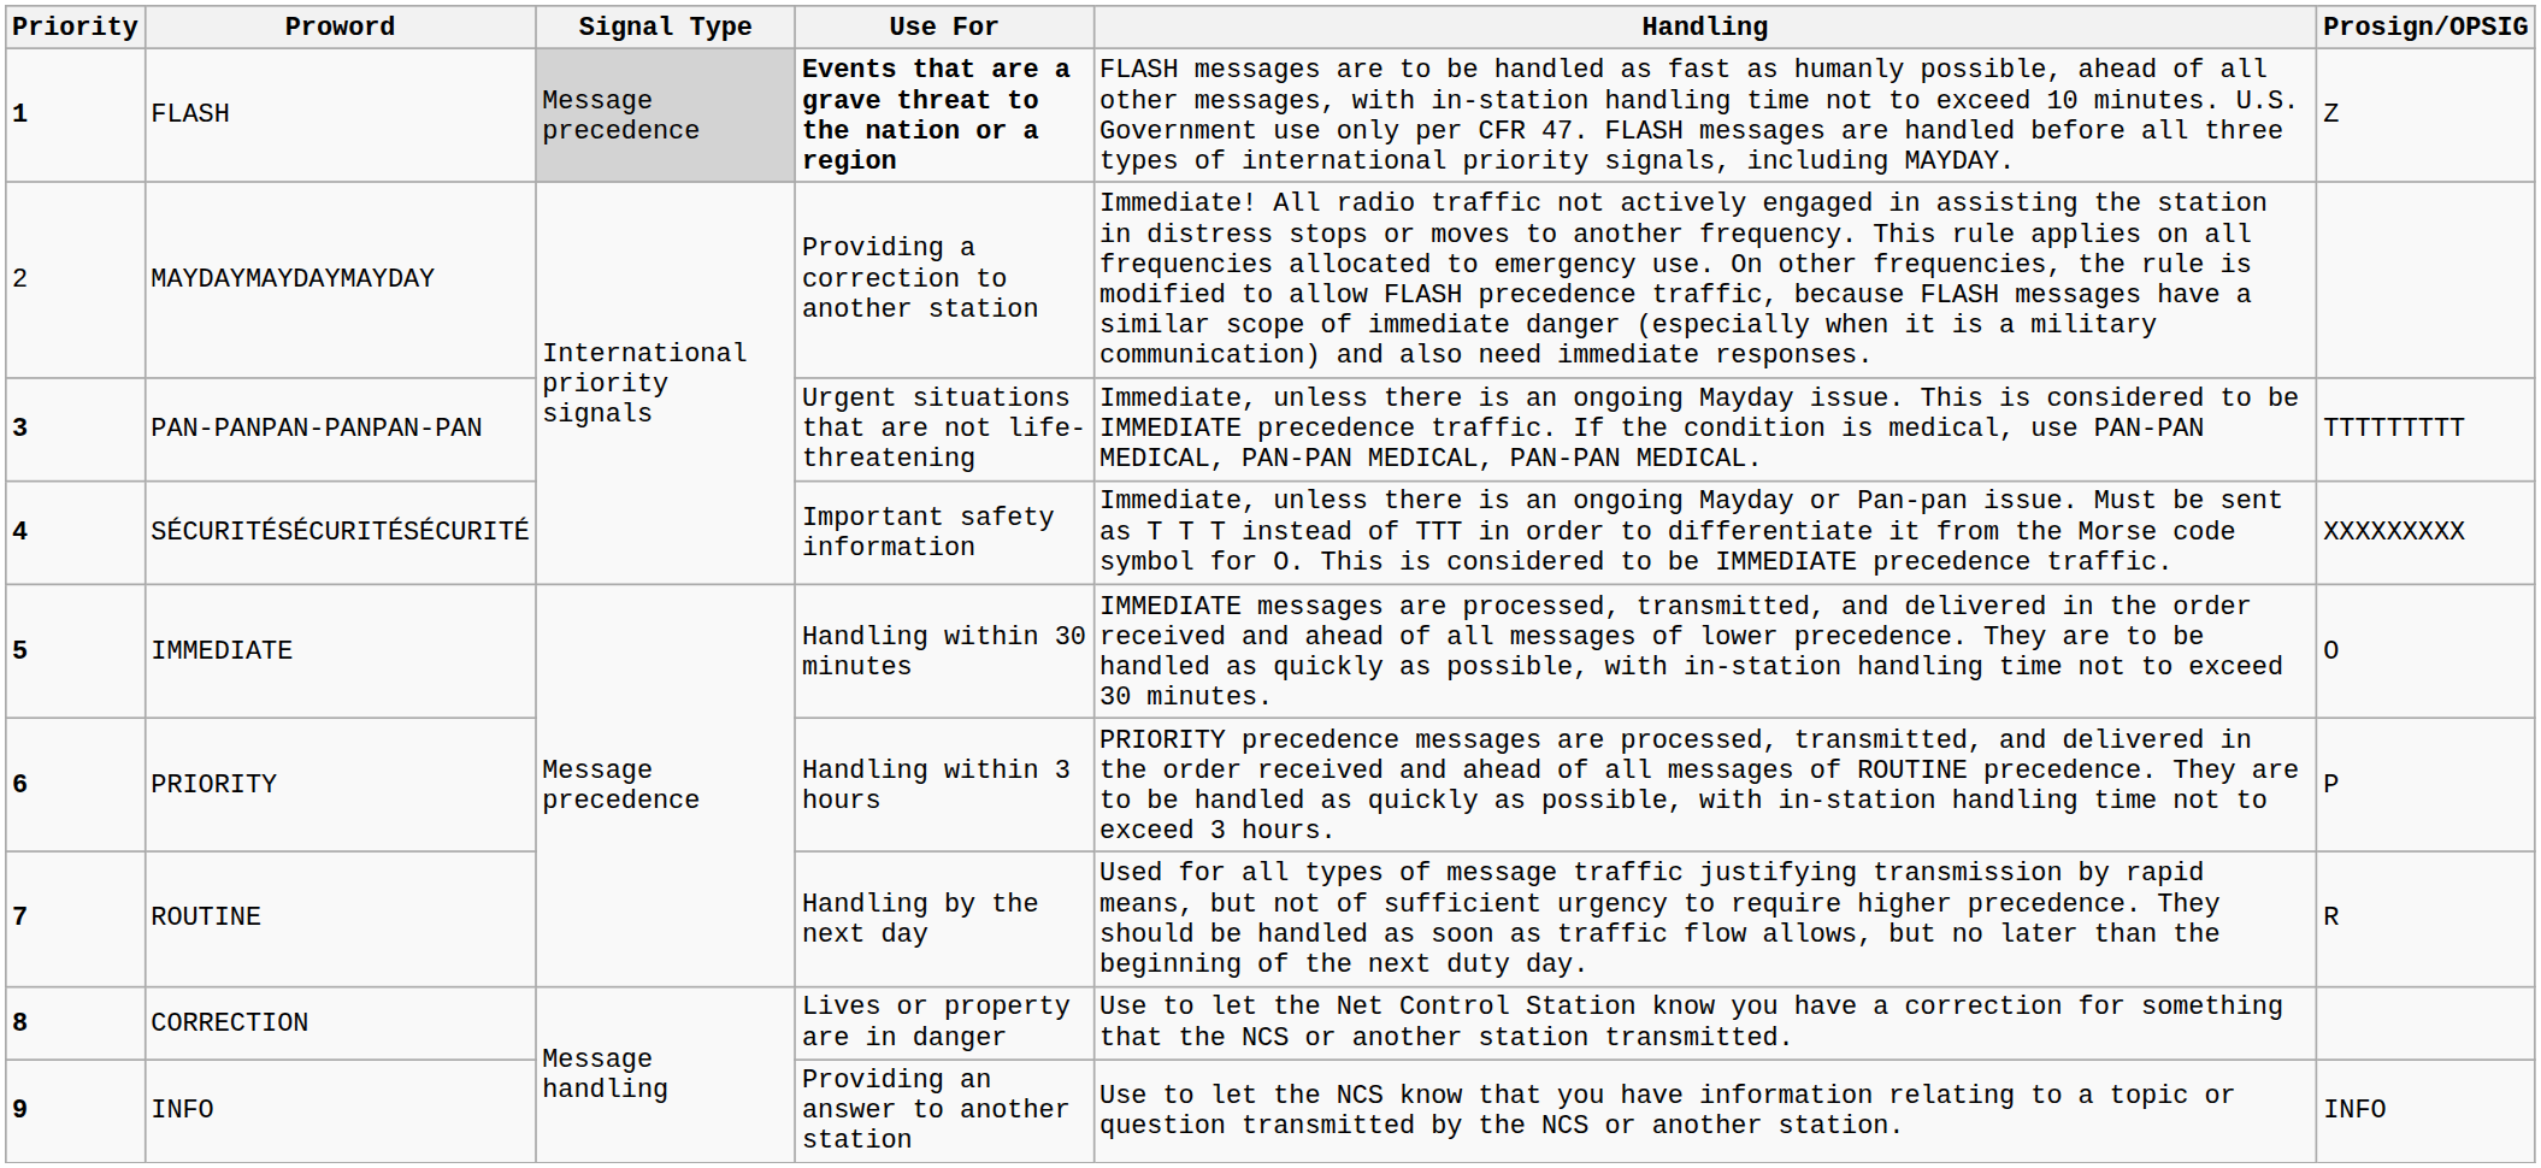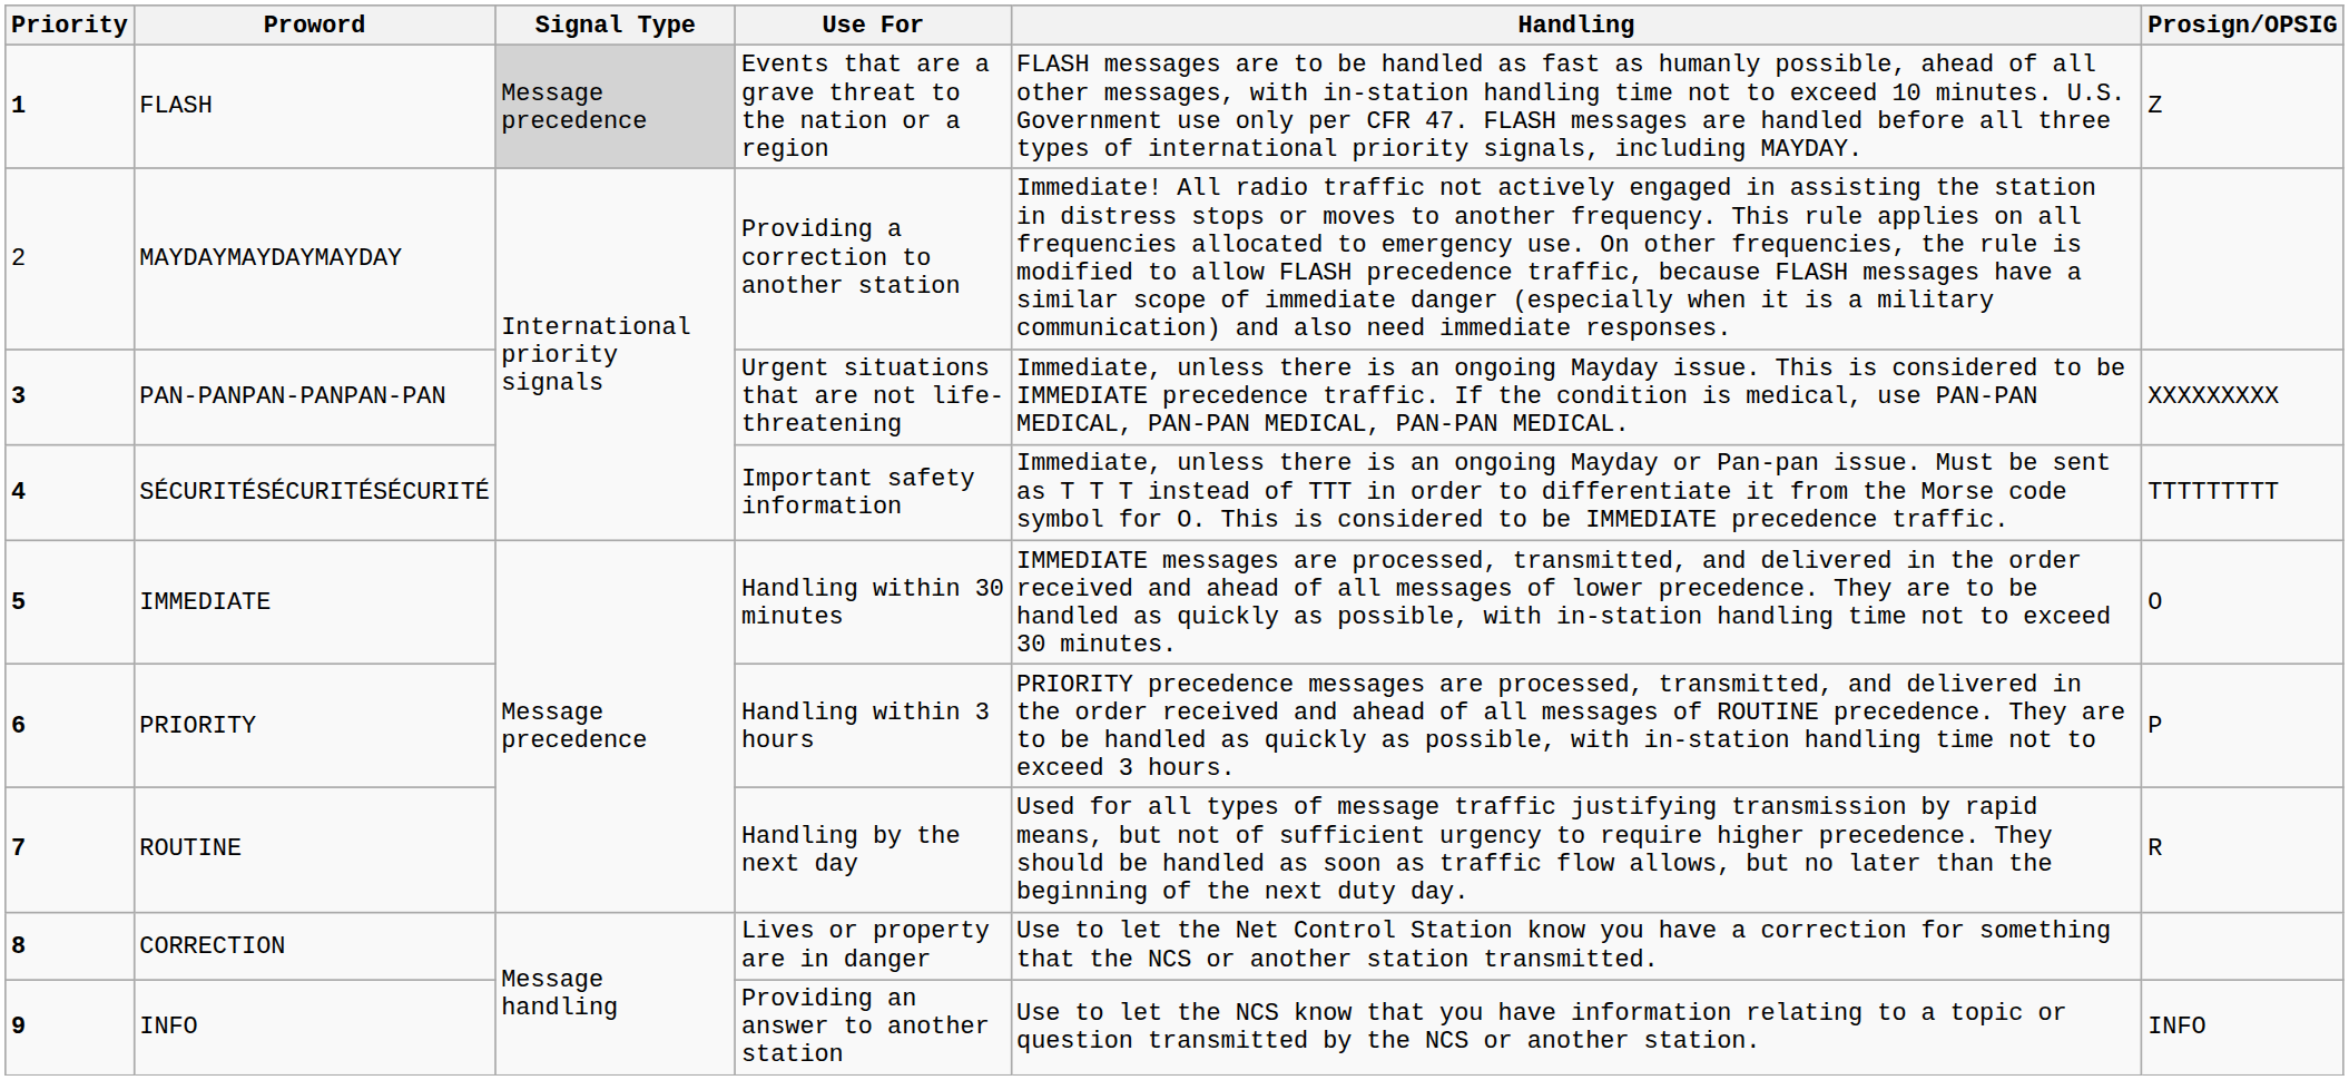 <table class="wikitable">
 <tr>
 <th>Priority</th>
 <th>Proword</th>
 <th>Signal Type</th>
 <th>Use For</th>
 <th>Handling</th>
 <th>Prosign/OPSIG</th>
 </tr>
 <tr>
 <td><strong>1</strong></td>
 <td>FLASH</td>
 <td style="background: lightgrey;">Message precedence</td>
-<td><strong>Events that are a grave threat to the nation or a region</strong></td>
+<td>Events that are a grave threat to the nation or a region</td>
 <td>FLASH messages are to be handled as fast as humanly possible, ahead of all other messages, with in-station handling time not to exceed 10 minutes.<strong></strong> U.S. Government use only per CFR 47. FLASH messages are handled before all three types of international priority signals, including MAYDAY.</td>
 <td>Z</td>
 </tr>
 <tr>
 <td>2</td>
 <td>MAYDAYMAYDAYMAYDAY</td>
 <td rowspan="3">International priority signals</td>
 <td>Providing a correction to another station</td>
 <td>Immediate! All radio traffic not actively engaged in assisting the station in distress stops or moves to another frequency. This rule applies on all frequencies allocated to emergency use. On other frequencies, the rule is modified to allow FLASH precedence traffic, because FLASH messages have a similar scope of immediate danger (especially when it is a military communication) and also need immediate responses.</td>
 <td></td>
 </tr>
 <tr>
 <td><strong>3</strong></td>
 <td>PAN-PANPAN-PANPAN-PAN</td>
 <td>Urgent situations that are not life-threatening</td>
 <td>Immediate, unless there is an ongoing Mayday issue. This is considered to be IMMEDIATE precedence traffic. If the condition is medical, use PAN-PAN MEDICAL, PAN-PAN MEDICAL, PAN-PAN MEDICAL.</td>
-<td>TTTTTTTTT</td>
+<td>XXXXXXXXX</td>
 </tr>
 <tr>
 <td><strong>4</strong></td>
 <td>SÉCURITÉSÉCURITÉSÉCURITÉ</td>
 <td>Important safety information</td>
 <td>Immediate, unless there is an ongoing Mayday or Pan-pan issue. Must be sent as T T T instead of TTT in order to differentiate it from the Morse code symbol for O. This is considered to be IMMEDIATE precedence traffic.</td>
-<td>XXXXXXXXX</td>
+<td>TTTTTTTTT</td>
 </tr>
 <tr>
 <td><strong>5</strong></td>
 <td>IMMEDIATE</td>
 <td rowspan="3">Message precedence</td>
 <td>Handling within 30 minutes</td>
 <td>IMMEDIATE messages are processed, transmitted, and delivered in the order received and ahead of all messages of lower precedence. They are to be handled as quickly as possible, with in-station handling time not to exceed 30 minutes.<strong></strong></td>
 <td>O</td>
 </tr>
 <tr>
 <td><strong>6</strong></td>
 <td>PRIORITY</td>
 <td>Handling within 3 hours</td>
 <td>PRIORITY precedence messages are processed, transmitted, and delivered in the order received and ahead of all messages of ROUTINE precedence. They are to be handled as quickly as possible, with in-station handling time not to exceed 3 hours.<strong></strong></td>
 <td>P</td>
 </tr>
 <tr>
 <td><strong>7</strong></td>
 <td>ROUTINE</td>
 <td>Handling by the next day</td>
 <td>Used for all types of message traffic justifying transmission by rapid means, but not of sufficient urgency to require higher precedence. They should be handled as soon as traffic flow allows, but no later than the beginning of the next duty day.<strong></strong></td>
 <td>R</td>
 </tr>
 <tr>
 <td><strong>8</strong></td>
 <td>CORRECTION</td>
 <td rowspan="2">Message handling</td>
 <td>Lives or property are in danger</td>
 <td>Use to let the Net Control Station know you have a correction for something that the NCS or another station transmitted.</td>
 <td></td>
 </tr>
 <tr>
 <td><strong>9</strong></td>
 <td>INFO</td>
 <td>Providing an answer to another station</td>
 <td>Use to let the NCS know that you have information relating to a topic or question transmitted by the NCS or another station.</td>
 <td>INFO</td>
 </tr>
 </table>
